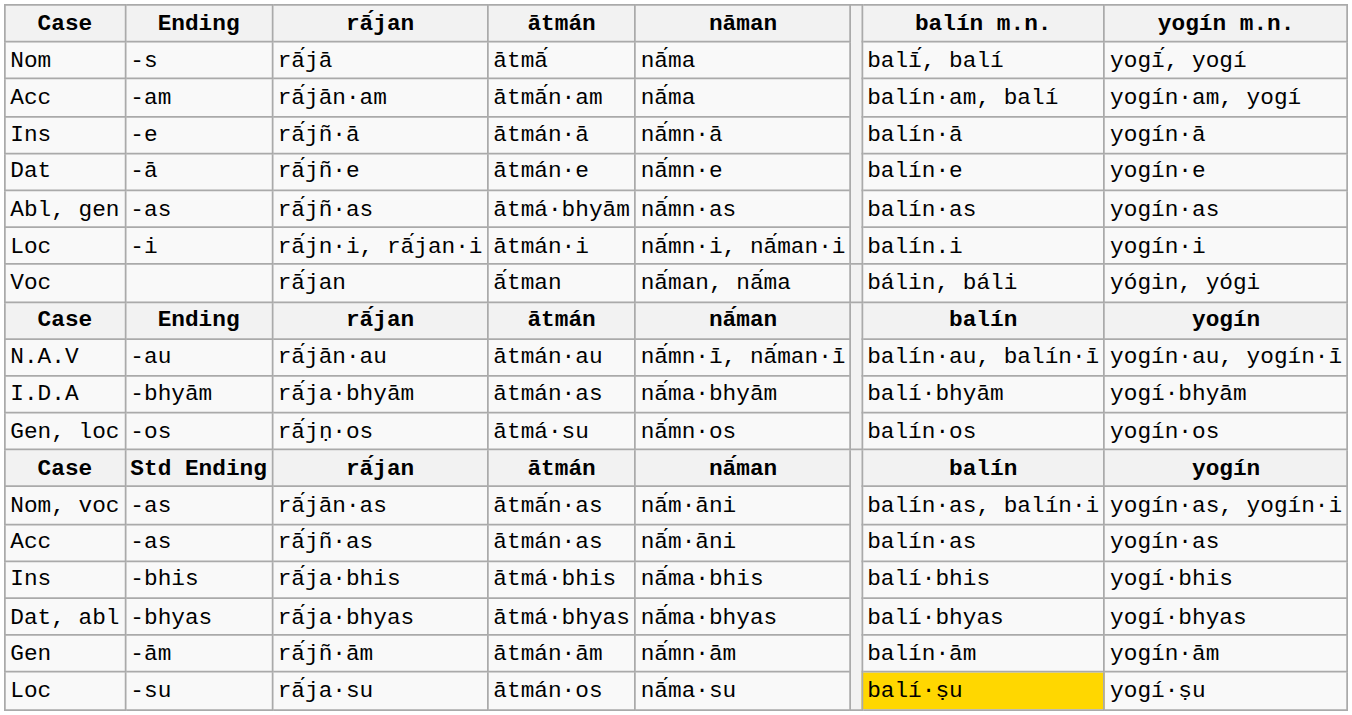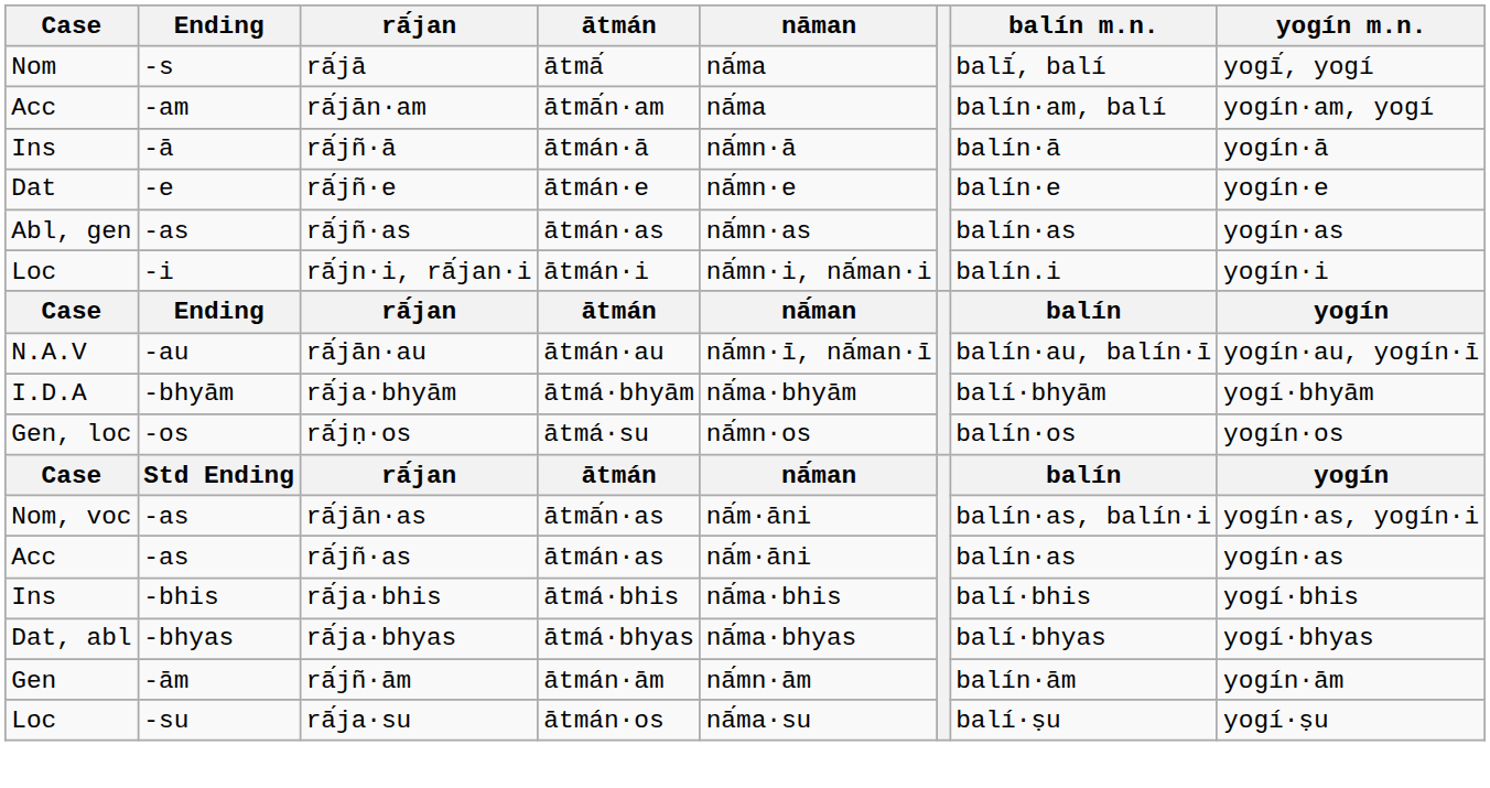 <table class="wikitable">
 <tr>
 <th>Case</th>
 <th>Ending</th>
 <th>rā́jan</th>
 <th>ātmán</th>
 <th>nāman</th>
 <th rowspan="7"></th>
 <th>balín m.n.</th>
 <th>yogín m.n.</th>
 </tr>
 <tr>
 <td>Nom</td>
 <td>-s</td>
 <td>rā́jā</td>
 <td>ātmā́</td>
 <td>nā́ma</td>
 <td>balī́, balí</td>
 <td>yogī́, yogí</td>
 </tr>
 <tr>
 <td>Acc</td>
 <td>-am</td>
 <td>rā́jān·am</td>
 <td>ātmā́n·am</td>
 <td>nā́ma</td>
 <td>balín·am, balí</td>
 <td>yogín·am, yogí</td>
 </tr>
 <tr>
 <td>Ins</td>
-<td>-e</td>
+<td>-ā</td>
 <td>rā́jñ·ā</td>
 <td>ātmán·ā</td>
 <td>nā́mn·ā</td>
 <td>balín·ā</td>
 <td>yogín·ā</td>
 </tr>
 <tr>
 <td>Dat</td>
-<td>-ā</td>
+<td>-e</td>
 <td>rā́jñ·e</td>
 <td>ātmán·e</td>
 <td>nā́mn·e</td>
 <td>balín·e</td>
 <td>yogín·e</td>
 </tr>
 <tr>
 <td>Abl, gen</td>
 <td>-as</td>
 <td>rā́jñ·as</td>
-<td>ātmá·bhyām</td>
+<td>ātmán·as</td>
 <td>nā́mn·as</td>
 <td>balín·as</td>
 <td>yogín·as</td>
 </tr>
 <tr>
 <td>Loc</td>
 <td>-i</td>
 <td>rā́jn·i, rā́jan·i</td>
 <td>ātmán·i</td>
 <td>nā́mn·i, nā́man·i</td>
 <td>balín.i</td>
 <td>yogín·i</td>
-</tr>
-<tr>
-<td>Voc </td>
-<td></td>
-<td>rā́jan</td>
-<td>ā́tman</td>
-<td>nā́man, nā́ma</td>
-<th></th>
-<td>bálin, báli</td>
-<td>yógin, yógi</td>
 </tr>
 <tr>
 <th>Case</th>
 <th>Ending</th>
 <th>rā́jan</th>
 <th>ātmán</th>
 <th>nā́man</th>
 <th rowspan="4"></th>
 <th>balín</th>
 <th>yogín</th>
 </tr>
 <tr>
 <td>N.A.V</td>
 <td>-au</td>
 <td>rā́jān·au</td>
 <td>ātmán·au</td>
 <td>nā́mn·ī, nā́man·ī</td>
 <td>balín·au, balín·ī</td>
 <td>yogín·au, yogín·ī</td>
 </tr>
 <tr>
 <td>I.D.A</td>
 <td>-bhyām</td>
 <td>rā́ja·bhyām</td>
-<td>ātmán·as</td>
+<td>ātmá·bhyām</td>
 <td>nā́ma·bhyām</td>
 <td>balí·bhyām</td>
 <td>yogí·bhyām</td>
 </tr>
 <tr>
 <td>Gen, loc</td>
 <td>-os</td>
 <td>rā́jṇ·os</td>
 <td>ātmá·su</td>
 <td>nā́mn·os</td>
 <td>balín·os</td>
 <td>yogín·os</td>
 </tr>
 <tr>
 <th>Case</th>
 <th>Std Ending</th>
 <th>rā́jan</th>
 <th>ātmán</th>
 <th>nā́man</th>
 <th rowspan="7"></th>
 <th>balín</th>
 <th>yogín</th>
 </tr>
 <tr>
 <td>Nom, voc</td>
 <td>-as</td>
 <td>rā́jān·as</td>
 <td>ātmā́n·as</td>
 <td>nā́m·āni</td>
 <td>balín·as, balín·i</td>
 <td>yogín·as, yogín·i</td>
 </tr>
 <tr>
 <td>Acc</td>
 <td>-as</td>
 <td>rā́jñ·as</td>
 <td>ātmán·as</td>
 <td>nā́m·āni</td>
 <td>balín·as</td>
 <td>yogín·as</td>
 </tr>
 <tr>
 <td>Ins</td>
 <td>-bhis</td>
 <td>rā́ja·bhis</td>
 <td>ātmá·bhis</td>
 <td>nā́ma·bhis</td>
 <td>balí·bhis</td>
 <td>yogí·bhis</td>
 </tr>
 <tr>
 <td>Dat, abl</td>
 <td>-bhyas</td>
 <td>rā́ja·bhyas</td>
 <td>ātmá·bhyas</td>
 <td>nā́ma·bhyas</td>
 <td>balí·bhyas</td>
 <td>yogí·bhyas</td>
 </tr>
 <tr>
 <td>Gen</td>
 <td>-ām</td>
 <td>rā́jñ·ām</td>
 <td>ātmán·ām</td>
 <td>nā́mn·ām</td>
 <td>balín·ām</td>
 <td>yogín·ām</td>
 </tr>
 <tr>
 <td>Loc</td>
 <td>-su</td>
 <td>rā́ja·su</td>
 <td>ātmán·os</td>
 <td>nā́ma·su</td>
-<td style="background: gold;">balí·ṣu</td>
+<td>balí·ṣu</td>
 <td>yogí·ṣu</td>
 </tr>
 </table>
